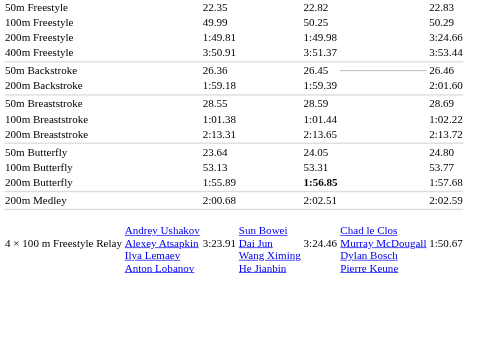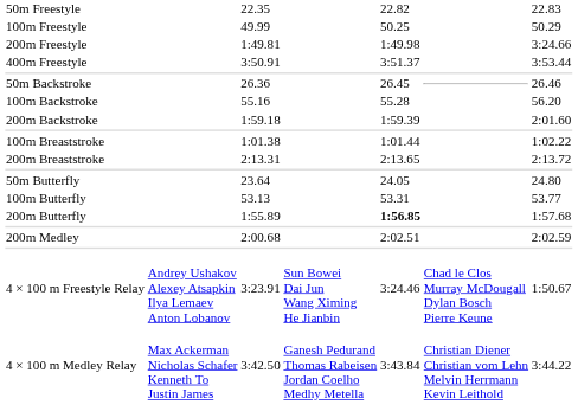 <table>
 <tr>
 <td>50m Freestyle<br></td>
 <td></td>
 <td>22.35</td>
 <td></td>
 <td>22.82</td>
 <td></td>
 <td>22.83</td>
 </tr>
 <tr>
 <td>100m Freestyle<br></td>
 <td></td>
 <td>49.99</td>
 <td></td>
 <td>50.25</td>
 <td></td>
 <td>50.29</td>
 </tr>
 <tr>
 <td>200m Freestyle<br></td>
 <td></td>
 <td>1:49.81</td>
 <td></td>
 <td>1:49.98</td>
 <td></td>
 <td>3:24.66</td>
 </tr>
 <tr>
 <td>400m Freestyle<br></td>
 <td></td>
 <td>3:50.91</td>
 <td></td>
 <td>3:51.37</td>
 <td></td>
 <td>3:53.44</td>
 </tr>
 <tr bgcolor=#DDDDDD>
 <td colspan=7></td>
 </tr>
 <tr>
 <td>50m Backstroke<br></td>
 <td></td>
 <td>26.36</td>
 <td></td>
 <td>26.45</td>
 <td><hr></td>
 <td>26.46</td>
 </tr>
 <tr>
+<td>100m Backstroke<br></td>
+<td></td>
+<td>55.16</td>
+<td></td>
+<td>55.28</td>
+<td></td>
+<td>56.20</td>
+</tr>
+<tr>
 <td>200m Backstroke<br></td>
 <td></td>
 <td>1:59.18</td>
 <td></td>
 <td>1:59.39</td>
 <td></td>
 <td>2:01.60</td>
 </tr>
 <tr bgcolor=#DDDDDD>
 <td colspan=7></td>
-</tr>
-<tr>
-<td>50m Breaststroke<br></td>
-<td></td>
-<td>28.55</td>
-<td></td>
-<td>28.59</td>
-<td></td>
-<td>28.69</td>
 </tr>
 <tr>
 <td>100m Breaststroke<br></td>
 <td></td>
 <td>1:01.38</td>
 <td></td>
 <td>1:01.44</td>
 <td></td>
 <td>1:02.22</td>
 </tr>
 <tr>
 <td>200m Breaststroke<br></td>
 <td></td>
 <td>2:13.31</td>
 <td></td>
 <td>2:13.65</td>
 <td></td>
 <td>2:13.72</td>
 </tr>
 <tr bgcolor=#DDDDDD>
 <td colspan=7></td>
 </tr>
 <tr>
 <td>50m Butterfly<br></td>
 <td></td>
 <td>23.64</td>
 <td></td>
 <td>24.05</td>
 <td></td>
 <td>24.80</td>
 </tr>
 <tr>
 <td>100m Butterfly<br></td>
 <td></td>
 <td>53.13</td>
 <td></td>
 <td>53.31</td>
 <td></td>
 <td>53.77</td>
 </tr>
 <tr>
 <td>200m Butterfly<br></td>
 <td></td>
 <td>1:55.89</td>
 <td></td>
 <td><strong>1:56.85</strong></td>
 <td></td>
 <td>1:57.68</td>
 </tr>
 <tr bgcolor=#DDDDDD>
 <td colspan=7></td>
 </tr>
 <tr>
 <td>200m Medley<br></td>
 <td></td>
 <td>2:00.68</td>
 <td></td>
 <td>2:02.51</td>
 <td></td>
 <td>2:02.59</td>
 </tr>
 <tr bgcolor=#DDDDDD>
 <td colspan=7></td>
 </tr>
 <tr>
 <td>4 × 100 m Freestyle Relay<br></td>
 <td><br><a href='#'>Andrey Ushakov</a><br><a href='#'>Alexey Atsapkin</a><br><a href='#'>Ilya Lemaev</a><br><a href='#'>Anton Lobanov</a></td>
 <td>3:23.91</td>
 <td><br><a href='#'>Sun Bowei</a><br><a href='#'>Dai Jun</a><br><a href='#'>Wang Ximing</a><br><a href='#'>He Jianbin</a></td>
 <td>3:24.46</td>
 <td><br><a href='#'>Chad le Clos</a><br><a href='#'>Murray McDougall</a><br><a href='#'>Dylan Bosch</a><br><a href='#'>Pierre Keune</a></td>
 <td>1:50.67</td>
 </tr>
 <tr>
+<td>4 × 100 m Medley Relay<br></td>
+<td><br><a href='#'>Max Ackerman</a><br><a href='#'>Nicholas Schafer</a><br><a href='#'>Kenneth To</a><br><a href='#'>Justin James</a></td>
+<td>3:42.50</td>
+<td><br><a href='#'>Ganesh Pedurand</a><br><a href='#'>Thomas Rabeisen</a><br><a href='#'>Jordan Coelho</a><br><a href='#'>Medhy Metella</a></td>
+<td>3:43.84</td>
+<td><br><a href='#'>Christian Diener</a><br><a href='#'>Christian vom Lehn</a><br><a href='#'>Melvin Herrmann</a><br><a href='#'>Kevin Leithold</a></td>
+<td>3:44.22</td>
+</tr>
+<tr>
 </tr>
 </table>
